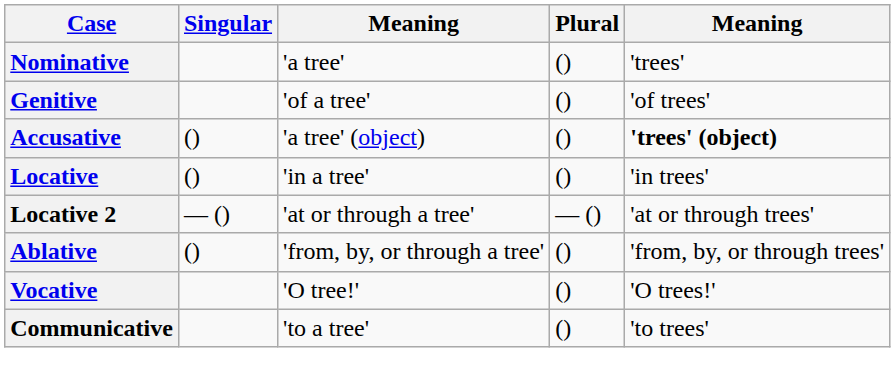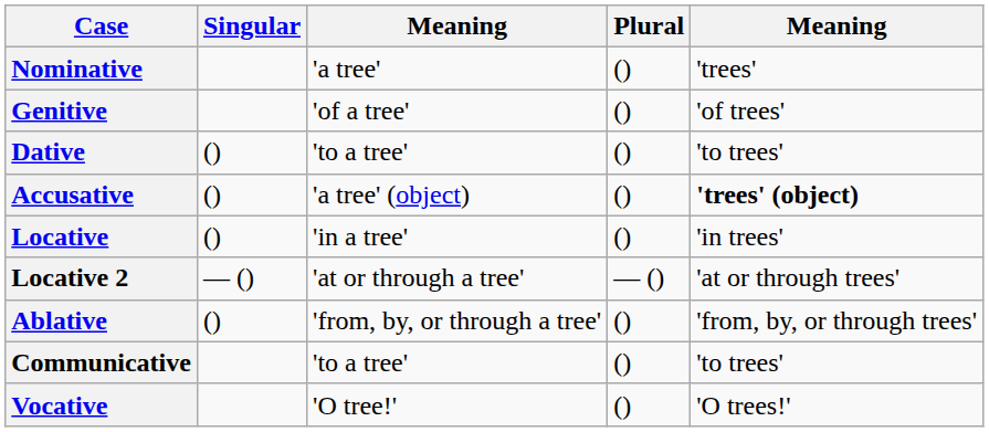 <table class="wikitable">
 <tr>
 <th><a href='#'>Case</a></th>
 <th><a href='#'>Singular</a></th>
 <th>Meaning</th>
 <th>Plural</th>
 <th>Meaning</th>
 </tr>
 <tr>
 <th style="text-align:left"><a href='#'>Nominative</a></th>
 <td></td>
 <td>'a tree'</td>
 <td> ()</td>
 <td>'trees'</td>
 </tr>
 <tr>
 <th style="text-align:left"><a href='#'>Genitive</a></th>
 <td></td>
 <td>'of a tree'</td>
 <td> ()</td>
 <td>'of trees'</td>
+</tr>
+<tr>
+<th style="text-align:left"><a href='#'>Dative</a></th>
+<td> ()</td>
+<td>'to a tree'</td>
+<td> ()</td>
+<td>'to trees'</td>
 </tr>
 <tr>
 <th style="text-align:left"><a href='#'>Accusative</a></th>
 <td> ()</td>
 <td>'a tree' (<a href='#'>object</a>)</td>
 <td> ()</td>
 <td><strong>'trees' (object)</strong></td>
 </tr>
 <tr>
 <th style="text-align:left"><a href='#'>Locative</a></th>
 <td> ()</td>
 <td>'in a tree'</td>
 <td> ()</td>
 <td>'in trees'</td>
 </tr>
 <tr>
 <th style="text-align:left">Locative 2</th>
 <td>— ()</td>
 <td>'at or through a tree'</td>
 <td>— ()</td>
 <td>'at or through trees'</td>
 </tr>
 <tr>
 <th style="text-align:left"><a href='#'>Ablative</a></th>
 <td> ()</td>
 <td>'from, by, or through a tree'</td>
 <td> ()</td>
 <td>'from, by, or through trees'</td>
 </tr>
 <tr>
+<th style="text-align:left">Communicative</th>
+<td></td>
+<td>'to a tree'</td>
+<td> ()</td>
+<td>'to trees'</td>
+</tr>
+<tr>
 <th style="text-align:left"><a href='#'>Vocative</a></th>
 <td></td>
 <td>'O tree!'</td>
 <td> ()</td>
 <td>'O trees!'</td>
 </tr>
-<tr>
-<th style="text-align:left">Communicative</th>
-<td></td>
-<td>'to a tree'</td>
-<td> ()</td>
-<td>'to trees'</td>
-</tr>
 </table>
